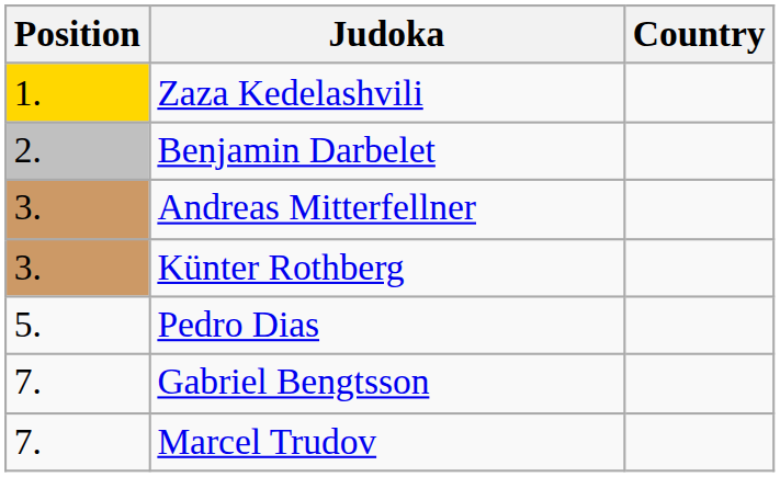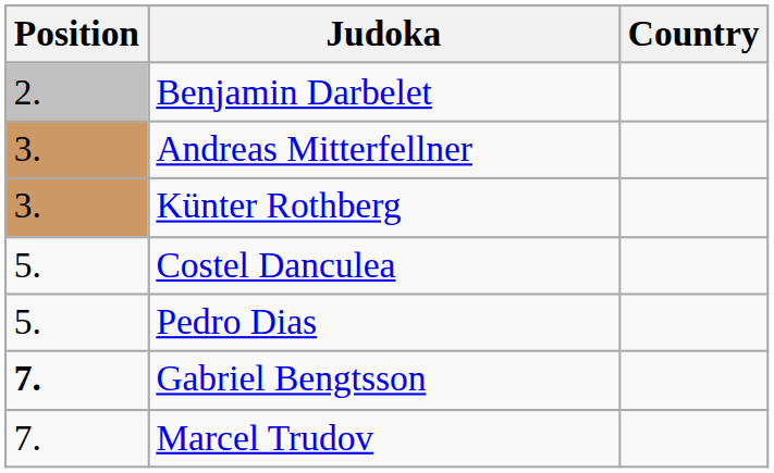 <table class=wikitable>
 <tr>
 <th width=10>Position</th>
 <th width=200>Judoka</th>
 <th width=10>Country</th>
-</tr>
-<tr>
-<td bgcolor=gold>1.</td>
-<td><a href='#'>Zaza Kedelashvili</a></td>
-<td></td>
 </tr>
 <tr>
 <td bgcolor="silver">2.</td>
 <td><a href='#'>Benjamin Darbelet</a></td>
 <td></td>
 </tr>
 <tr>
 <td bgcolor="CC9966">3.</td>
 <td><a href='#'>Andreas Mitterfellner</a></td>
 <td></td>
 </tr>
 <tr>
 <td bgcolor="CC9966">3.</td>
 <td><a href='#'>Künter Rothberg</a></td>
 <td></td>
 </tr>
 <tr>
 <td>5.</td>
+<td><a href='#'>Costel Danculea</a></td>
+<td></td>
+</tr>
+<tr>
+<td>5.</td>
 <td><a href='#'>Pedro Dias</a></td>
 <td></td>
 </tr>
 <tr>
-<td>7.</td>
+<td><strong>7.</strong></td>
 <td><a href='#'>Gabriel Bengtsson</a></td>
 <td></td>
 </tr>
 <tr>
 <td>7.</td>
 <td><a href='#'>Marcel Trudov</a></td>
 <td></td>
 </tr>
 </table>
